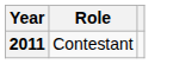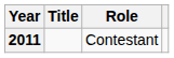 <table class="wikitable plainrowheaders">
 <tr>
 <th scope="col">Year</th>
+<th scope="col">Title</th>
 <th scope="col">Role</th>
 <th scope="col" class="unsortable"></th>
 </tr>
 <tr>
 <th scope="row">2011</th>
+<td><em></em></td>
 <td>Contestant</td>
 <td style="text-align:center"></td>
 </tr>
 </table>
